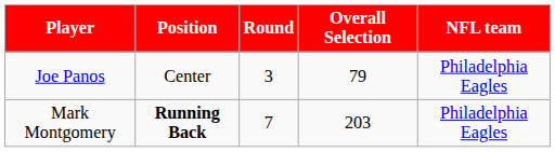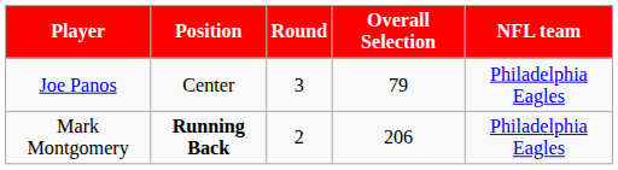 <table class="wikitable" width="80%">
 <tr align="center"  style="background:red;color:#FFFFFF;">
 <td><strong>Player</strong></td>
 <td><strong>Position</strong></td>
 <td><strong>Round</strong></td>
 <td><strong>Overall Selection</strong></td>
 <td><strong>NFL team</strong></td>
 </tr>
 <tr align="center" bgcolor="">
 <td><a href='#'>Joe Panos</a></td>
 <td>Center</td>
 <td>3</td>
 <td>79</td>
 <td><a href='#'>Philadelphia Eagles</a></td>
 </tr>
 <tr align="center" bgcolor="">
 <td>Mark Montgomery</td>
 <td><strong>Running Back</strong></td>
-<td>7</td>
-<td>203</td>
+<td>2</td>
+<td>206</td>
 <td><a href='#'>Philadelphia Eagles</a></td>
 </tr>
 </table>
